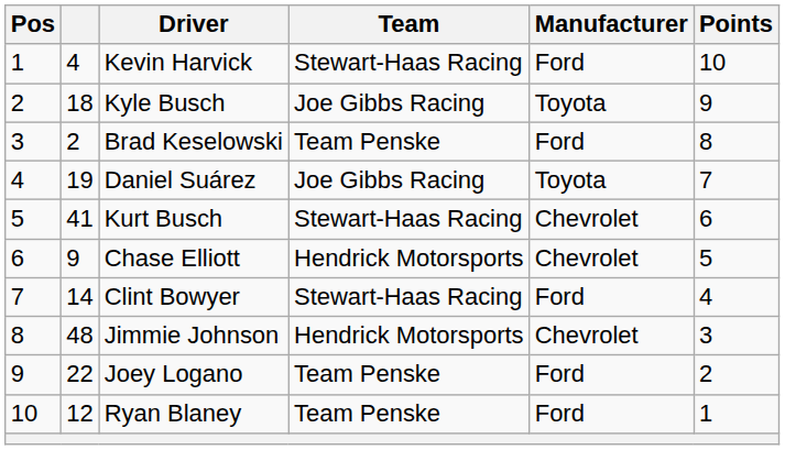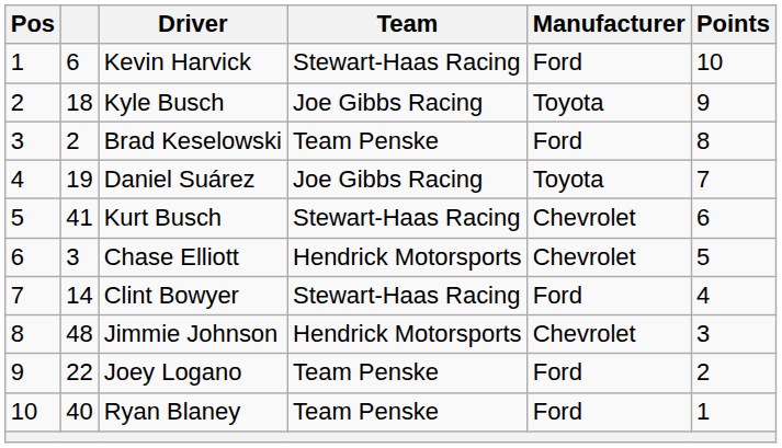 <table class="wikitable" style="font-size:98%">
 <tr>
 <th>Pos</th>
 <th></th>
 <th>Driver</th>
 <th>Team</th>
 <th>Manufacturer</th>
 <th>Points</th>
 </tr>
 <tr>
 <td>1</td>
-<td>4</td>
+<td>6</td>
 <td>Kevin Harvick</td>
 <td>Stewart-Haas Racing</td>
 <td>Ford</td>
 <td>10</td>
 </tr>
 <tr>
 <td>2</td>
 <td>18</td>
 <td>Kyle Busch</td>
 <td>Joe Gibbs Racing</td>
 <td>Toyota</td>
 <td>9</td>
 </tr>
 <tr>
 <td>3</td>
 <td>2</td>
 <td>Brad Keselowski</td>
 <td>Team Penske</td>
 <td>Ford</td>
 <td>8</td>
 </tr>
 <tr>
 <td>4</td>
 <td>19</td>
 <td>Daniel Suárez</td>
 <td>Joe Gibbs Racing</td>
 <td>Toyota</td>
 <td>7</td>
 </tr>
 <tr>
 <td>5</td>
 <td>41</td>
 <td>Kurt Busch</td>
 <td>Stewart-Haas Racing</td>
 <td>Chevrolet</td>
 <td>6</td>
 </tr>
 <tr>
 <td>6</td>
-<td>9</td>
+<td>3</td>
 <td>Chase Elliott</td>
 <td>Hendrick Motorsports</td>
 <td>Chevrolet</td>
 <td>5</td>
 </tr>
 <tr>
 <td>7</td>
 <td>14</td>
 <td>Clint Bowyer</td>
 <td>Stewart-Haas Racing</td>
 <td>Ford</td>
 <td>4</td>
 </tr>
 <tr>
 <td>8</td>
 <td>48</td>
 <td>Jimmie Johnson</td>
 <td>Hendrick Motorsports</td>
 <td>Chevrolet</td>
 <td>3</td>
 </tr>
 <tr>
 <td>9</td>
 <td>22</td>
 <td>Joey Logano</td>
 <td>Team Penske</td>
 <td>Ford</td>
 <td>2</td>
 </tr>
 <tr>
 <td>10</td>
-<td>12</td>
+<td>40</td>
 <td>Ryan Blaney</td>
 <td>Team Penske</td>
 <td>Ford</td>
 <td>1</td>
 </tr>
 <tr>
 <th colspan="6"></th>
 </tr>
 </table>
